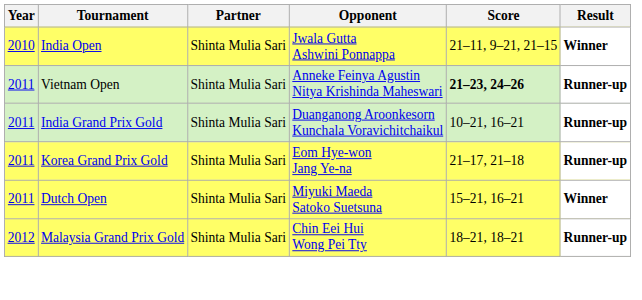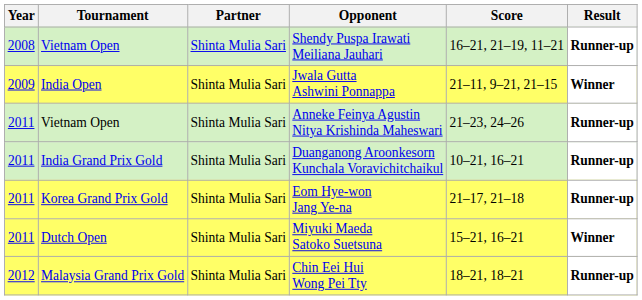 <table class="sortable wikitable" style="font-size: 90%;">
 <tr>
 <th>Year</th>
 <th>Tournament</th>
 <th>Partner</th>
 <th>Opponent</th>
 <th>Score</th>
 <th>Result</th>
 </tr>
+<tr style="background:#D4F1C5">
+<td align="center"><a href='#'>2008</a></td>
+<td align="left"><a href='#'>Vietnam Open</a></td>
+<td align="left"> <a href='#'>Shinta Mulia Sari</a></td>
+<td align="left"> <a href='#'>Shendy Puspa Irawati</a><br> <a href='#'>Meiliana Jauhari</a></td>
+<td align="left">16–21, 21–19, 11–21</td>
+<td style="text-align:left; background:white"> <strong>Runner-up</strong></td>
+</tr>
 <tr style="background:#FFFF67">
-<td align="center"><a href='#'>2010</a></td>
+<td align="center"><a href='#'>2009</a></td>
 <td align="left"><a href='#'>India Open</a></td>
 <td align="left"> Shinta Mulia Sari</td>
 <td align="left"> <a href='#'>Jwala Gutta</a><br> <a href='#'>Ashwini Ponnappa</a></td>
 <td align="left">21–11, 9–21, 21–15</td>
 <td style="text-align:left; background:white"> <strong>Winner</strong></td>
 </tr>
 <tr style="background:#D4F1C5">
 <td align="center"><a href='#'>2011</a></td>
 <td align="left">Vietnam Open</td>
 <td align="left"> Shinta Mulia Sari</td>
 <td align="left"> <a href='#'>Anneke Feinya Agustin</a><br> <a href='#'>Nitya Krishinda Maheswari</a></td>
-<td align="left"><strong>21–23, 24–26</strong></td>
+<td align="left">21–23, 24–26</td>
 <td style="text-align:left; background:white"> <strong>Runner-up</strong></td>
 </tr>
 <tr style="background:#D4F1C5">
 <td align="center"><a href='#'>2011</a></td>
 <td align="left"><a href='#'>India Grand Prix Gold</a></td>
 <td align="left"> Shinta Mulia Sari</td>
 <td align="left"> <a href='#'>Duanganong Aroonkesorn</a><br> <a href='#'>Kunchala Voravichitchaikul</a></td>
 <td align="left">10–21, 16–21</td>
 <td style="text-align:left; background:white"> <strong>Runner-up</strong></td>
 </tr>
 <tr style="background:#FFFF67">
 <td align="center"><a href='#'>2011</a></td>
 <td align="left"><a href='#'>Korea Grand Prix Gold</a></td>
 <td align="left"> Shinta Mulia Sari</td>
 <td align="left"> <a href='#'>Eom Hye-won</a><br> <a href='#'>Jang Ye-na</a></td>
 <td align="left">21–17, 21–18</td>
 <td style="text-align:left; background:white"> <strong>Runner-up</strong></td>
 </tr>
 <tr style="background:#FFFF67">
 <td align="center"><a href='#'>2011</a></td>
 <td align="left"><a href='#'>Dutch Open</a></td>
 <td align="left"> Shinta Mulia Sari</td>
 <td align="left"> <a href='#'>Miyuki Maeda</a><br> <a href='#'>Satoko Suetsuna</a></td>
 <td align="left">15–21, 16–21</td>
 <td style="text-align:left; background:white"> <strong>Winner</strong></td>
 </tr>
 <tr style="background:#FFFF67">
 <td align="center"><a href='#'>2012</a></td>
 <td align="left"><a href='#'>Malaysia Grand Prix Gold</a></td>
 <td align="left"> Shinta Mulia Sari</td>
 <td align="left"> <a href='#'>Chin Eei Hui</a><br> <a href='#'>Wong Pei Tty</a></td>
 <td align="left">18–21, 18–21</td>
 <td style="text-align:left; background:white"> <strong>Runner-up</strong></td>
 </tr>
 </table>
